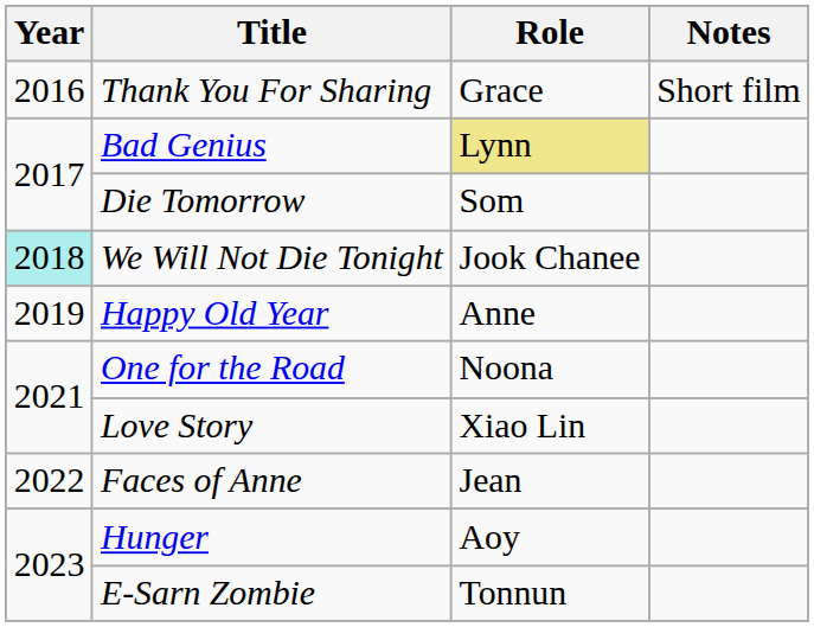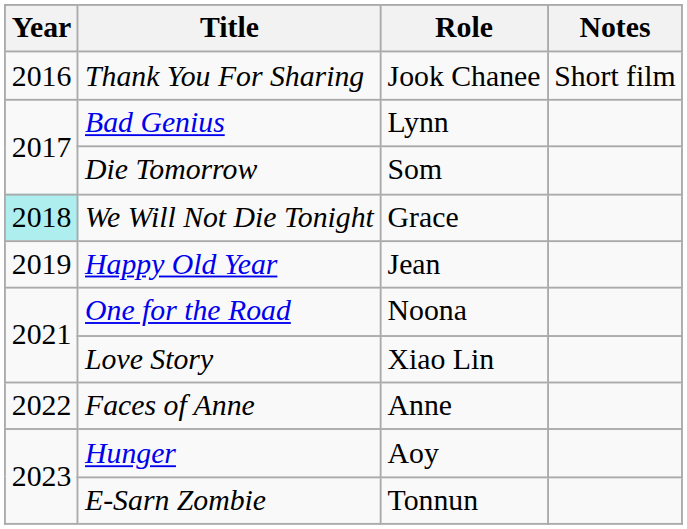 <table class="wikitable">
 <tr style="text-align:center;">
 <th>Year</th>
 <th>Title</th>
 <th>Role</th>
 <th>Notes</th>
 </tr>
 <tr>
 <td>2016</td>
 <td><em>Thank You For Sharing</em></td>
-<td>Grace</td>
+<td>Jook Chanee</td>
 <td>Short film</td>
 </tr>
 <tr>
 <td rowspan="2">2017</td>
 <td><em><a href='#'>Bad Genius</a></em></td>
-<td style="background: khaki;">Lynn</td>
+<td>Lynn</td>
 <td></td>
 </tr>
 <tr>
 <td><em>Die Tomorrow</em></td>
 <td>Som</td>
 <td></td>
 </tr>
 <tr>
 <td style="background: paleturquoise;">2018</td>
 <td><em>We Will Not Die Tonight</em></td>
-<td>Jook Chanee</td>
+<td>Grace</td>
 <td></td>
 </tr>
 <tr>
 <td>2019</td>
 <td><em><a href='#'>Happy Old Year</a></em></td>
-<td>Anne</td>
+<td>Jean</td>
 <td></td>
 </tr>
 <tr>
 <td rowspan="2">2021</td>
 <td><em><a href='#'>One for the Road</a></em></td>
 <td>Noona</td>
 <td></td>
 </tr>
 <tr>
 <td><em>Love Story</em></td>
 <td>Xiao Lin</td>
 <td></td>
 </tr>
 <tr>
 <td>2022</td>
 <td><em>Faces of Anne</em></td>
-<td>Jean</td>
+<td>Anne</td>
 <td></td>
 </tr>
 <tr>
 <td rowspan="2">2023</td>
 <td><em><a href='#'>Hunger</a></em></td>
 <td>Aoy</td>
 <td></td>
 </tr>
 <tr>
 <td><em>E-Sarn Zombie</em></td>
 <td>Tonnun</td>
 <td></td>
 </tr>
 </table>
